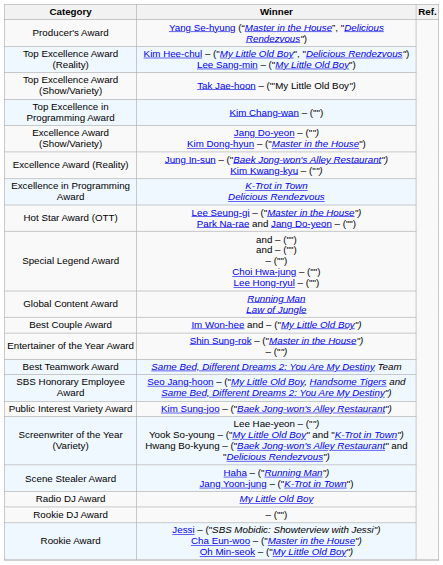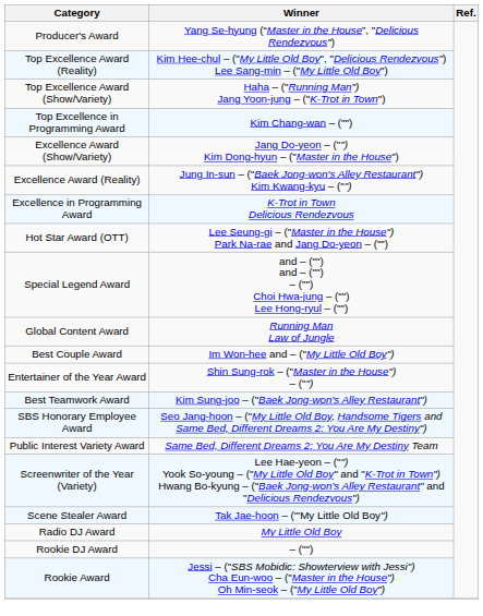 <table class="wikitable sortable">
 <tr align=center>
 <th style="width:210px">Category</th>
 <th style="width:450px">Winner</th>
 <th style="width:10px">Ref.</th>
 </tr>
 <tr align=center>
 <td>Producer's Award</td>
 <td><a href='#'>Yang Se-hyung</a> (“<em><a href='#'>Master in the House</a></em>”, "<em><a href='#'>Delicious Rendezvous</a>"</em>)</td>
 <td rowspan=20></td>
 </tr>
 <tr align=center style="background:#F0F8FF">
 <td>Top Excellence Award (Reality)</td>
 <td><a href='#'>Kim Hee-chul</a> – ("<em><a href='#'>My Little Old Boy</a></em>", "<em><a href='#'>Delicious Rendezvous</a>"</em>)<br><a href='#'>Lee Sang-min</a> – ("<em><a href='#'>My Little Old Boy</a></em>")</td>
 </tr>
 <tr align=center>
 <td>Top Excellence Award (Show/Variety)</td>
-<td><a href='#'>Tak Jae-hoon</a> – ("'My Little Old Boy<em>")</em></td>
+<td><a href='#'>Haha</a> – ("<em><a href='#'>Running Man</a>")</em><br><a href='#'>Jang Yoon-jung</a> – ("<em><a href='#'>K-Trot in Town</a></em>")</td>
 </tr>
 <tr align=center style="background:#F0F8FF">
 <td>Top Excellence in Programming Award</td>
 <td><a href='#'>Kim Chang-wan</a> – ("<em></em>")</td>
 </tr>
 <tr align=center>
 <td>Excellence Award (Show/Variety)</td>
 <td><a href='#'>Jang Do-yeon</a> – ("<em>")</em><br><a href='#'>Kim Dong-hyun</a> – ("<em><a href='#'>Master in the House</a></em>")</td>
 </tr>
 <tr align="center">
 <td>Excellence Award (Reality)</td>
 <td><a href='#'>Jung In-sun</a> – ("<em><a href='#'>Baek Jong-won's Alley Restaurant</a>")</em><br><a href='#'>Kim Kwang-kyu</a> – ("<em>")</em></td>
 </tr>
 <tr align="center" style="background:#F0F8FF">
 <td>Excellence in Programming Award</td>
 <td><em><a href='#'>K-Trot in Town</a></em><br><em><a href='#'>Delicious Rendezvous</a></em></td>
 </tr>
 <tr align="center">
 <td>Hot Star Award (OTT)</td>
 <td><a href='#'>Lee Seung-gi</a> – ("<em><a href='#'>Master in the House</a>")</em><br><a href='#'>Park Na-rae</a> and <a href='#'>Jang Do-yeon</a> – ("<em></em>")</td>
 </tr>
 <tr align="center">
 <td>Special Legend Award</td>
 <td> and  – ("<em></em>")<br> and  – ("<em></em>")<br> – ("<em></em>")<br><a href='#'>Choi Hwa-jung</a> – ("<em></em>")<br><a href='#'>Lee Hong-ryul</a> – ("<em></em>")</td>
 </tr>
 <tr align="center">
 <td>Global Content Award</td>
 <td><em><a href='#'>Running Man</a></em><br><em><a href='#'>Law of Jungle</a></em></td>
 </tr>
 <tr align="center">
 <td>Best Couple Award</td>
 <td><a href='#'>Im Won-hee</a> and  – ("<em><a href='#'>My Little Old Boy</a>")</em></td>
 </tr>
 <tr align="center">
 <td>Entertainer of the Year Award</td>
 <td><a href='#'>Shin Sung-rok</a> – ("<em><a href='#'>Master in the House</a>")</em><br> – ("<em>")</em></td>
 </tr>
 <tr align="center" style="background:#F0F8FF">
 <td>Best Teamwork Award</td>
-<td><em><a href='#'>Same Bed, Different Dreams 2: You Are My Destiny</a> Team</em></td>
+<td><a href='#'>Kim Sung-joo</a> – ("<em><a href='#'>Baek Jong-won's Alley Restaurant</a>")</em></td>
 </tr>
 <tr align="center" style="background:#F0F8FF">
 <td>SBS Honorary Employee Award</td>
 <td><a href='#'>Seo Jang-hoon</a> – ("<em><a href='#'>My Little Old Boy</a>, <a href='#'>Handsome Tigers</a> and</em> <em><a href='#'>Same Bed, Different Dreams 2: You Are My Destiny</a>")</em></td>
 </tr>
 <tr align="center">
 <td>Public Interest Variety Award</td>
-<td><a href='#'>Kim Sung-joo</a> – ("<em><a href='#'>Baek Jong-won's Alley Restaurant</a>")</em></td>
+<td><em><a href='#'>Same Bed, Different Dreams 2: You Are My Destiny</a> Team</em></td>
 </tr>
 <tr align="center" style="background:#F0F8FF">
 <td>Screenwriter of the Year (Variety)</td>
 <td>Lee Hae-yeon – ("<em>")</em><br>Yook So-young – ("<em><a href='#'>My Little Old Boy</a>"</em> and "<em><a href='#'>K-Trot in Town</a>")</em><br>Hwang Bo-kyung – ("<em><a href='#'>Baek Jong-won's Alley Restaurant</a>"</em> and "<em><a href='#'>Delicious Rendezvous</a>")</em></td>
 </tr>
 <tr align="center" style="background:#F0F8FF">
 <td>Scene Stealer Award</td>
-<td><a href='#'>Haha</a> – ("<em><a href='#'>Running Man</a>")</em><br><a href='#'>Jang Yoon-jung</a> – ("<em><a href='#'>K-Trot in Town</a></em>")</td>
+<td><a href='#'>Tak Jae-hoon</a> – ("'My Little Old Boy<em>")</em></td>
 </tr>
 <tr align="center">
 <td>Radio DJ Award</td>
 <td><em><a href='#'>My Little Old Boy</a></em></td>
 </tr>
 <tr align="center">
 <td>Rookie DJ Award</td>
 <td> – ("<em></em>")</td>
 </tr>
 <tr align="center" style="background:#F0F8FF">
 <td>Rookie Award</td>
 <td><a href='#'>Jessi</a> – ("<em>SBS Mobidic: Showterview with Jessi")</em><br><a href='#'>Cha Eun-woo</a> – ("<em><a href='#'>Master in the House</a>")</em><br><a href='#'>Oh Min-seok</a> – ("<em><a href='#'>My Little Old Boy</a>")</em></td>
 </tr>
 <tr align="center">
 </tr>
 </table>
